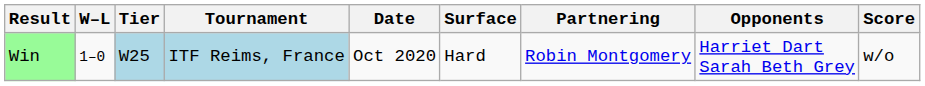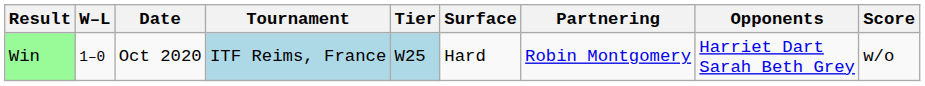 <table class="sortable wikitable">
 <tr>
 <th>Result</th>
 <th class="unsortable">W–L</th>
+<th>Date</th>
+<th>Tournament</th>
 <th>Tier</th>
-<th>Tournament</th>
-<th>Date</th>
 <th>Surface</th>
 <th>Partnering</th>
 <th>Opponents</th>
 <th class="unsortable">Score</th>
 </tr>
 <tr>
 <td style="background:#98fb98;">Win</td>
 <td><small>1–0</small></td>
+<td>Oct 2020</td>
+<td style="background:lightblue;">ITF Reims, France</td>
 <td style="background:lightblue;">W25</td>
-<td style="background:lightblue;">ITF Reims, France</td>
-<td>Oct 2020</td>
 <td>Hard</td>
 <td> <a href='#'>Robin Montgomery</a></td>
 <td> <a href='#'>Harriet Dart</a> <br>  <a href='#'>Sarah Beth Grey</a></td>
 <td>w/o</td>
 </tr>
 </table>
